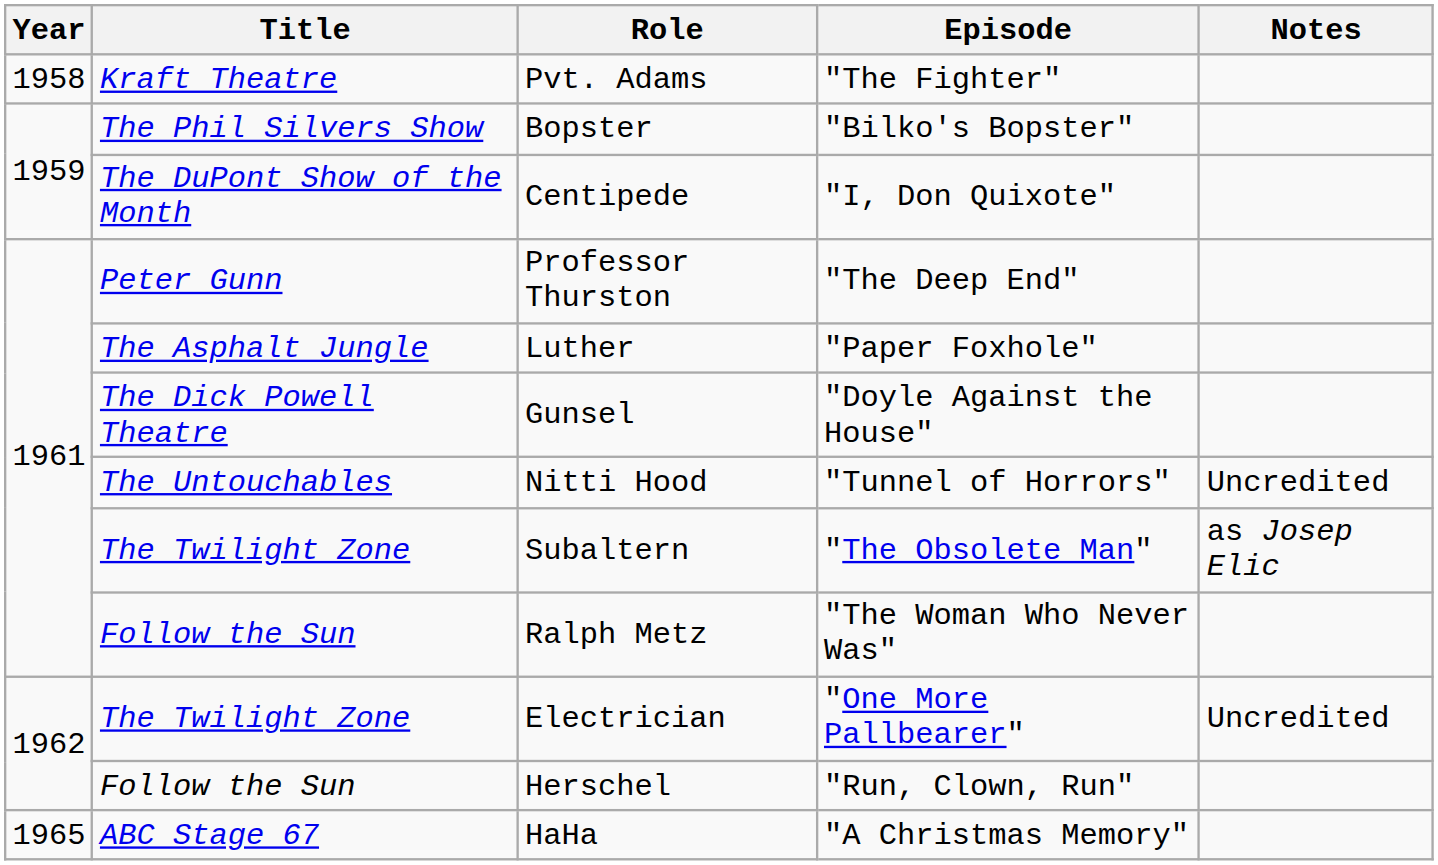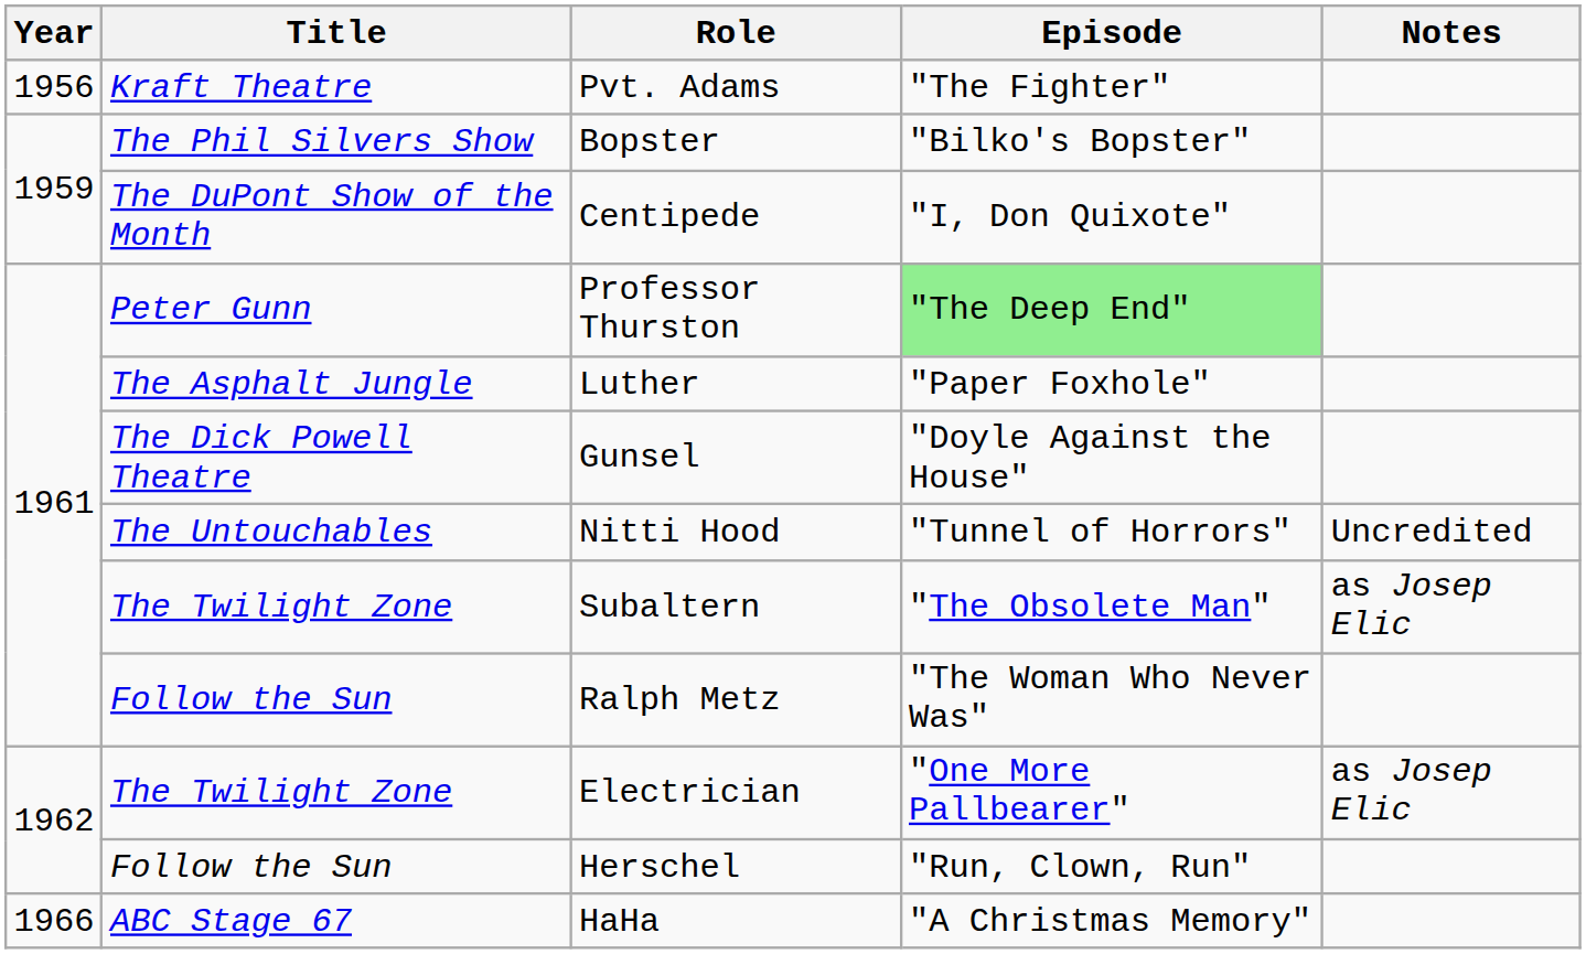 <table class="wikitable">
 <tr>
 <th>Year</th>
 <th>Title</th>
 <th>Role</th>
 <th>Episode</th>
 <th>Notes</th>
 </tr>
 <tr>
-<td>1958</td>
+<td>1956</td>
 <td><em><a href='#'>Kraft Theatre</a></em></td>
 <td>Pvt. Adams</td>
 <td>"The Fighter"</td>
 <td></td>
 </tr>
 <tr>
 <td rowspan="2">1959</td>
 <td><em><a href='#'>The Phil Silvers Show</a></em></td>
 <td>Bopster</td>
 <td>"Bilko's Bopster"</td>
 <td></td>
 </tr>
 <tr>
 <td><em><a href='#'>The DuPont Show of the Month</a></em></td>
 <td>Centipede</td>
 <td>"I, Don Quixote"</td>
 <td></td>
 </tr>
 <tr>
 <td rowspan="6">1961</td>
 <td><em><a href='#'>Peter Gunn</a></em></td>
 <td>Professor Thurston</td>
-<td>"The Deep End"</td>
+<td style="background: lightgreen;">"The Deep End"</td>
 <td></td>
 </tr>
 <tr>
 <td><em><a href='#'>The Asphalt Jungle</a></em></td>
 <td>Luther</td>
 <td>"Paper Foxhole"</td>
 <td></td>
 </tr>
 <tr>
 <td><em><a href='#'>The Dick Powell Theatre</a></em></td>
 <td>Gunsel</td>
 <td>"Doyle Against the House"</td>
 <td></td>
 </tr>
 <tr>
 <td><em><a href='#'>The Untouchables</a></em></td>
 <td>Nitti Hood</td>
 <td>"Tunnel of Horrors"</td>
 <td>Uncredited</td>
 </tr>
 <tr>
 <td><em><a href='#'>The Twilight Zone</a></em></td>
 <td>Subaltern</td>
 <td>"<a href='#'>The Obsolete Man</a>"</td>
 <td>as <em>Josep Elic</em></td>
 </tr>
 <tr>
 <td><em><a href='#'>Follow the Sun</a></em></td>
 <td>Ralph Metz</td>
 <td>"The Woman Who Never Was"</td>
 <td></td>
 </tr>
 <tr>
 <td rowspan="2">1962</td>
 <td><em><a href='#'>The Twilight Zone</a></em></td>
 <td>Electrician</td>
 <td>"<a href='#'>One More Pallbearer</a>"</td>
-<td>Uncredited</td>
+<td>as <em>Josep Elic</em></td>
 </tr>
 <tr>
 <td><em>Follow the Sun</em></td>
 <td>Herschel</td>
 <td>"Run, Clown, Run"</td>
 <td></td>
 </tr>
 <tr>
-<td>1965</td>
+<td>1966</td>
 <td><em><a href='#'>ABC Stage 67</a></em></td>
 <td>HaHa</td>
 <td>"A Christmas Memory"</td>
 <td></td>
 </tr>
 </table>
